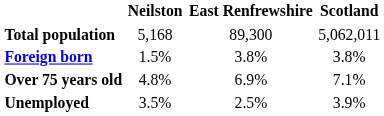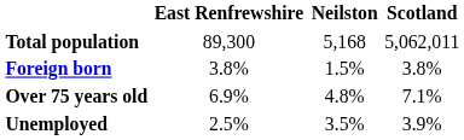 <table class="toccolours" style="float: right; margin:0 0 0.5em 1em; font-size: 90%; text-align:center;">
 <tr>
 <th></th>
+<th style="padding:2px;">East Renfrewshire</th>
 <th style="padding:2px;">Neilston</th>
-<th style="padding:2px;">East Renfrewshire</th>
 <th style="padding:2px;">Scotland</th>
 </tr>
 <tr>
 <th style="text-align:left;">Total population</th>
+<td>89,300</td>
 <td>5,168</td>
-<td>89,300</td>
 <td>5,062,011</td>
 </tr>
 <tr>
 <th style="text-align:left;"><a href='#'>Foreign born</a></th>
+<td>3.8%</td>
 <td>1.5%</td>
-<td>3.8%</td>
 <td>3.8%</td>
 </tr>
 <tr>
 <th style="text-align:left;">Over 75 years old</th>
+<td>6.9%</td>
 <td>4.8%</td>
-<td>6.9%</td>
 <td>7.1%</td>
 </tr>
 <tr>
 <th style="text-align:left;">Unemployed</th>
+<td>2.5%</td>
 <td>3.5%</td>
-<td>2.5%</td>
 <td>3.9%</td>
 </tr>
 </table>
